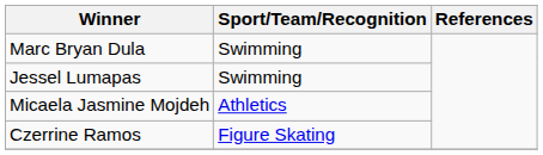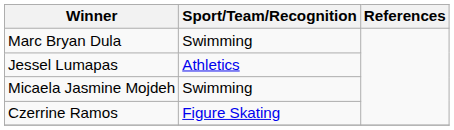 <table class="wikitable">
 <tr>
 <th>Winner</th>
 <th>Sport/Team/Recognition</th>
 <th>References</th>
 </tr>
 <tr>
 <td>Marc Bryan Dula</td>
 <td>Swimming <br> </td>
 <td rowspan=4></td>
 </tr>
 <tr>
 <td>Jessel Lumapas</td>
-<td>Swimming <br> </td>
+<td><a href='#'>Athletics</a> <br> </td>
 </tr>
 <tr>
 <td>Micaela Jasmine Mojdeh</td>
-<td><a href='#'>Athletics</a> <br> </td>
+<td>Swimming <br> </td>
 </tr>
 <tr>
 <td>Czerrine Ramos</td>
 <td><a href='#'>Figure Skating</a> <br> </td>
 </tr>
 <tr>
 </tr>
 </table>
